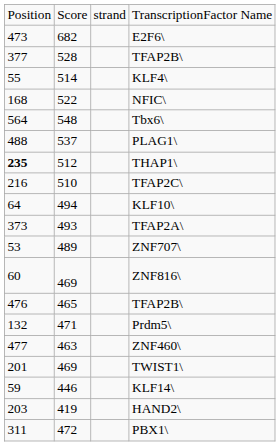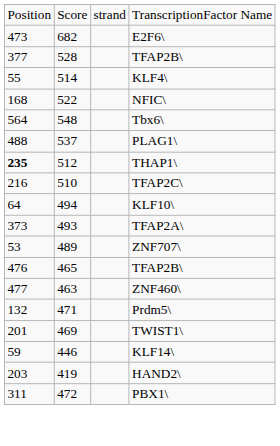 <table class="wikitable">
 <tr>
 <td>Position</td>
 <td>Score</td>
 <td>strand</td>
 <td>TranscriptionFactor Name</td>
 </tr>
 <tr>
 <td>473</td>
 <td>682</td>
 <td></td>
 <td>E2F6\</td>
 </tr>
 <tr>
 <td>377</td>
 <td>528</td>
 <td></td>
 <td>TFAP2B\</td>
 </tr>
 <tr>
 <td>55</td>
 <td>514</td>
 <td></td>
 <td>KLF4\</td>
 </tr>
 <tr>
 <td>168</td>
 <td>522</td>
 <td></td>
 <td>NFIC\</td>
 </tr>
 <tr>
 <td>564</td>
 <td>548</td>
 <td></td>
 <td>Tbx6\</td>
 </tr>
 <tr>
 <td>488</td>
 <td>537</td>
 <td></td>
 <td>PLAG1\</td>
 </tr>
 <tr>
 <td><strong>235</strong></td>
 <td>512</td>
 <td></td>
 <td>THAP1\</td>
 </tr>
 <tr>
 <td>216</td>
 <td>510</td>
 <td></td>
 <td>TFAP2C\</td>
 </tr>
 <tr>
 <td>64</td>
 <td>494</td>
 <td></td>
 <td>KLF10\</td>
 </tr>
 <tr>
 <td>373</td>
 <td>493</td>
 <td></td>
 <td>TFAP2A\</td>
 </tr>
 <tr>
 <td>53</td>
 <td>489</td>
 <td></td>
 <td>ZNF707\</td>
 </tr>
 <tr>
-<td>60</td>
-<td><br>469</td>
-<td></td>
-<td>ZNF816\</td>
-</tr>
-<tr>
 <td>476</td>
 <td>465</td>
 <td></td>
 <td>TFAP2B\</td>
 </tr>
 <tr>
+<td>477</td>
+<td>463</td>
+<td></td>
+<td>ZNF460\</td>
+</tr>
+<tr>
 <td>132</td>
 <td>471</td>
 <td></td>
 <td>Prdm5\</td>
-</tr>
-<tr>
-<td>477</td>
-<td>463</td>
-<td></td>
-<td>ZNF460\</td>
 </tr>
 <tr>
 <td>201</td>
 <td>469</td>
 <td></td>
 <td>TWIST1\</td>
 </tr>
 <tr>
 <td>59</td>
 <td>446</td>
 <td></td>
 <td>KLF14\</td>
 </tr>
 <tr>
 <td>203</td>
 <td>419</td>
 <td></td>
 <td>HAND2\</td>
 </tr>
 <tr>
 <td>311</td>
 <td>472</td>
 <td></td>
 <td>PBX1\</td>
 </tr>
 </table>
